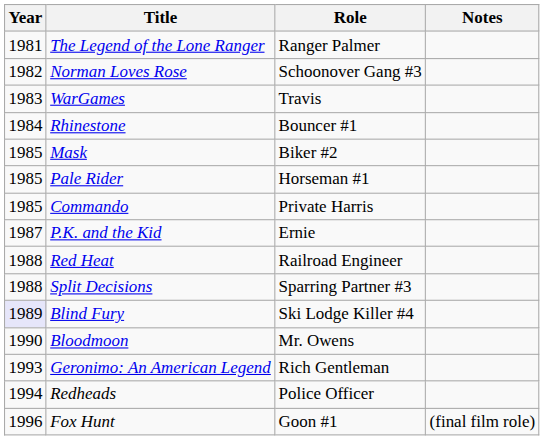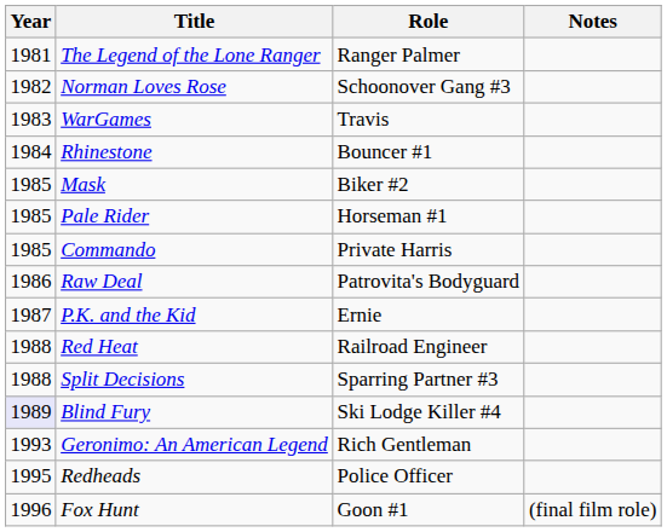 <table class="wikitable">
 <tr>
 <th>Year</th>
 <th>Title</th>
 <th>Role</th>
 <th>Notes</th>
 </tr>
 <tr>
 <td>1981</td>
 <td><em><a href='#'>The Legend of the Lone Ranger</a></em></td>
 <td>Ranger Palmer</td>
 <td></td>
 </tr>
 <tr>
 <td>1982</td>
 <td><em><a href='#'>Norman Loves Rose</a></em></td>
 <td>Schoonover Gang #3</td>
 <td></td>
 </tr>
 <tr>
 <td>1983</td>
 <td><em><a href='#'>WarGames</a></em></td>
 <td>Travis</td>
 <td></td>
 </tr>
 <tr>
 <td>1984</td>
 <td><em><a href='#'>Rhinestone</a></em></td>
 <td>Bouncer #1</td>
 <td></td>
 </tr>
 <tr>
 <td>1985</td>
 <td><em><a href='#'>Mask</a></em></td>
 <td>Biker #2</td>
 <td></td>
 </tr>
 <tr>
 <td>1985</td>
 <td><em><a href='#'>Pale Rider</a></em></td>
 <td>Horseman #1</td>
 <td></td>
 </tr>
 <tr>
 <td>1985</td>
 <td><em><a href='#'>Commando</a></em></td>
 <td>Private Harris</td>
 <td></td>
 </tr>
 <tr>
+<td>1986</td>
+<td><em><a href='#'>Raw Deal</a></em></td>
+<td>Patrovita's Bodyguard</td>
+<td></td>
+</tr>
+<tr>
 <td>1987</td>
 <td><em><a href='#'>P.K. and the Kid</a></em></td>
 <td>Ernie</td>
 <td></td>
 </tr>
 <tr>
 <td>1988</td>
 <td><em><a href='#'>Red Heat</a></em></td>
 <td>Railroad Engineer</td>
 <td></td>
 </tr>
 <tr>
 <td>1988</td>
 <td><em><a href='#'>Split Decisions</a></em></td>
 <td>Sparring Partner #3</td>
 <td></td>
 </tr>
 <tr>
 <td style="background: lavender;">1989</td>
 <td><em><a href='#'>Blind Fury</a></em></td>
 <td>Ski Lodge Killer #4</td>
 <td></td>
 </tr>
 <tr>
-<td>1990</td>
-<td><em><a href='#'>Bloodmoon</a></em></td>
-<td>Mr. Owens</td>
-<td></td>
-</tr>
-<tr>
 <td>1993</td>
 <td><em><a href='#'>Geronimo: An American Legend</a></em></td>
 <td>Rich Gentleman</td>
 <td></td>
 </tr>
 <tr>
-<td>1994</td>
+<td>1995</td>
 <td><em>Redheads</em></td>
 <td>Police Officer</td>
 <td></td>
 </tr>
 <tr>
 <td>1996</td>
 <td><em>Fox Hunt</em></td>
 <td>Goon #1</td>
 <td>(final film role)</td>
 </tr>
 </table>
